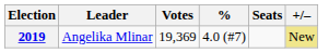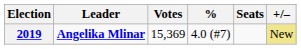 <table class=wikitable style="text-align: right;">
 <tr>
 <th>Election</th>
 <th>Leader</th>
 <th>Votes</th>
 <th>%</th>
 <th>Seats</th>
 <th>+/–</th>
 </tr>
 <tr>
 <th><a href='#'>2019</a></th>
-<td><a href='#'>Angelika Mlinar</a></td>
-<td>19,369</td>
+<td><strong><a href='#'>Angelika Mlinar</a></strong></td>
+<td>15,369</td>
 <td>4.0 (#7)</td>
 <td></td>
 <td style="background: khaki;">New</td>
 </tr>
 </table>
